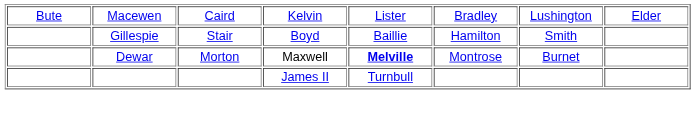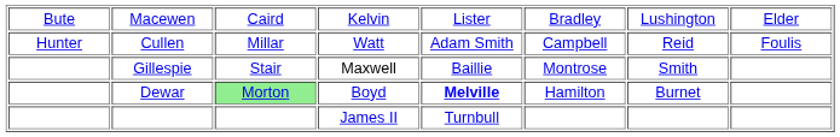 <table border="1" cellpadding="2" align="center">
 <tr>
 <td width="100" align="center"><a href='#'>Bute</a></td>
 <td width="100" align="center"><a href='#'>Macewen</a></td>
 <td width="100" align="center"><a href='#'>Caird</a></td>
 <td width="100" align="center"><a href='#'>Kelvin</a></td>
 <td width="100" align="center"><a href='#'>Lister</a></td>
 <td width="100" align="center"><a href='#'>Bradley</a></td>
 <td width="100" align="center"><a href='#'>Lushington</a></td>
 <td width="100" align="center"><a href='#'>Elder</a></td>
 </tr>
 <tr>
+<td align="center"><a href='#'>Hunter</a></td>
+<td align="center"><a href='#'>Cullen</a></td>
+<td align="center"><a href='#'>Millar</a></td>
+<td align="center"><a href='#'>Watt</a></td>
+<td align="center"><a href='#'>Adam Smith</a></td>
+<td align="center"><a href='#'>Campbell</a></td>
+<td align="center"><a href='#'>Reid</a></td>
+<td align="center"><a href='#'>Foulis</a></td>
+</tr>
+<tr>
 <td></td>
 <td align="center"><a href='#'>Gillespie</a></td>
 <td align="center"><a href='#'>Stair</a></td>
-<td align="center"><a href='#'>Boyd</a></td>
+<td align="center">Maxwell</td>
 <td align="center"><a href='#'>Baillie</a></td>
-<td align="center"><a href='#'>Hamilton</a></td>
+<td align="center"><a href='#'>Montrose</a></td>
 <td align="center"><a href='#'>Smith</a></td>
 <td></td>
 </tr>
 <tr>
 <td></td>
 <td align="center"><a href='#'>Dewar</a></td>
-<td align="center"><a href='#'>Morton</a></td>
-<td align="center">Maxwell</td>
+<td align="center" style="background: lightgreen;"><a href='#'>Morton</a></td>
+<td align="center"><a href='#'>Boyd</a></td>
 <td align="center"><strong><a href='#'>Melville</a></strong></td>
-<td align="center"><a href='#'>Montrose</a></td>
+<td align="center"><a href='#'>Hamilton</a></td>
 <td align="center"><a href='#'>Burnet</a></td>
 <td></td>
 </tr>
 <tr>
 <td></td>
 <td></td>
 <td></td>
 <td align="center"><a href='#'>James II</a></td>
 <td align="center"><a href='#'>Turnbull</a></td>
 <td></td>
 <td></td>
 <td></td>
 </tr>
 </table>
